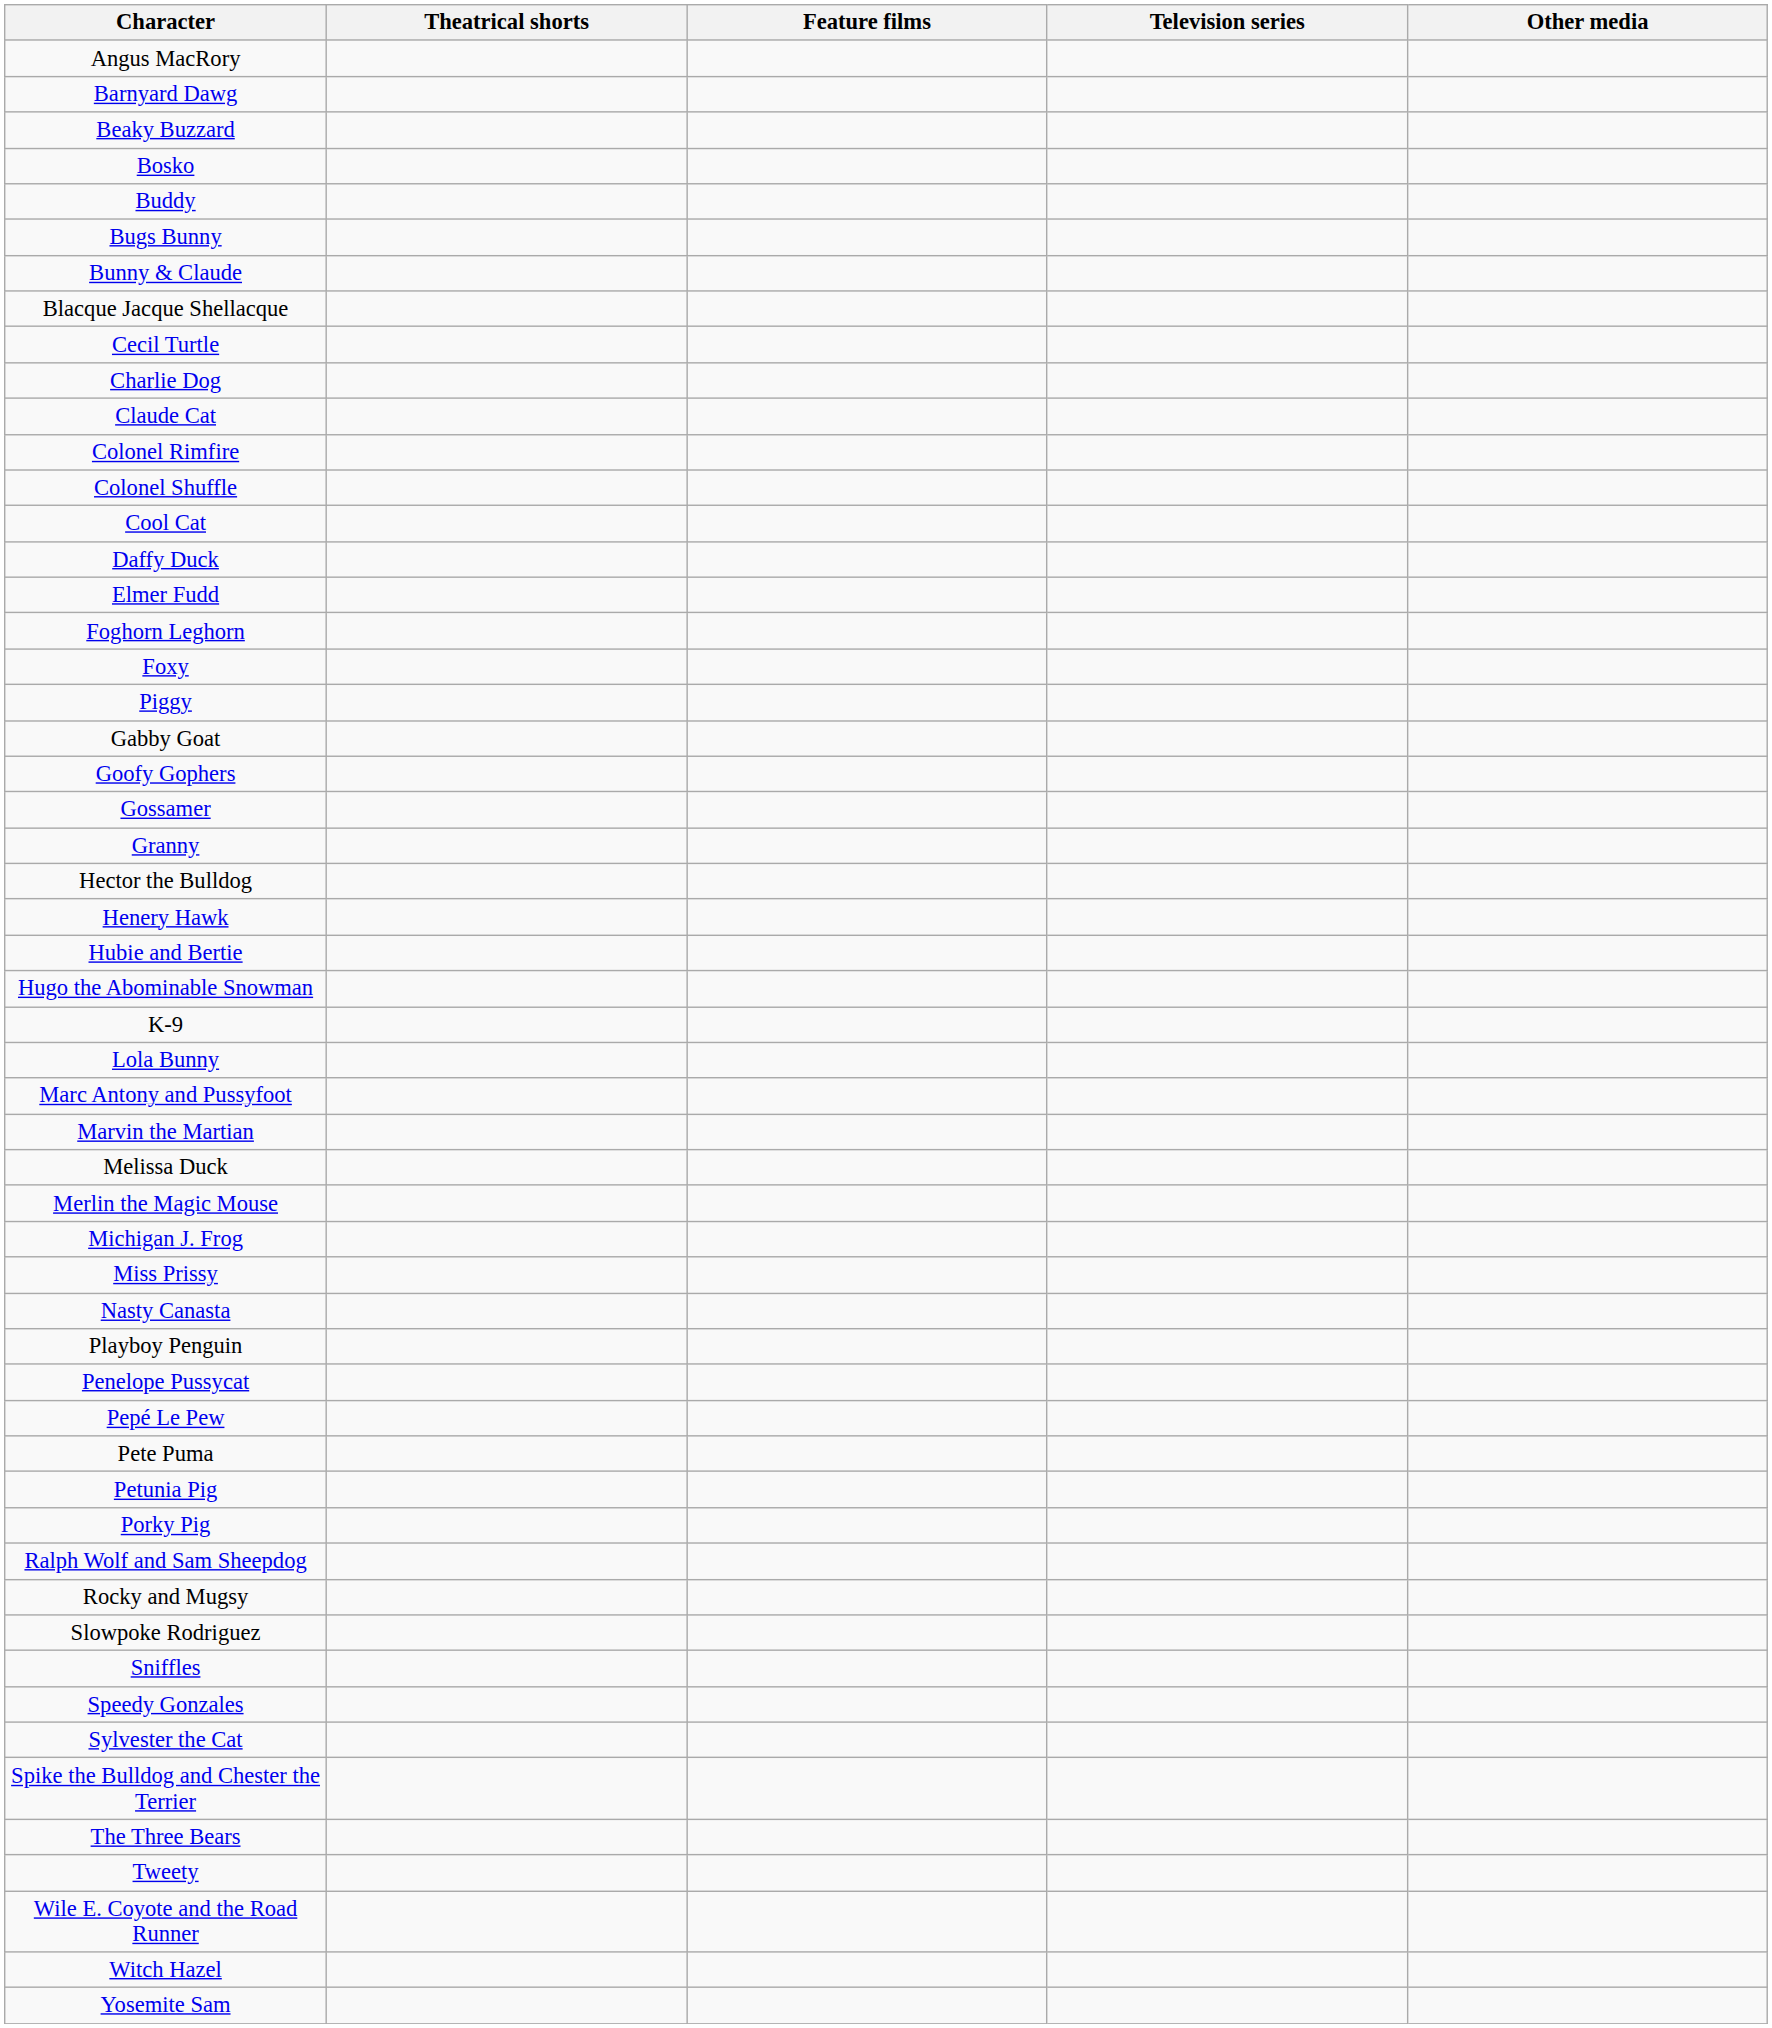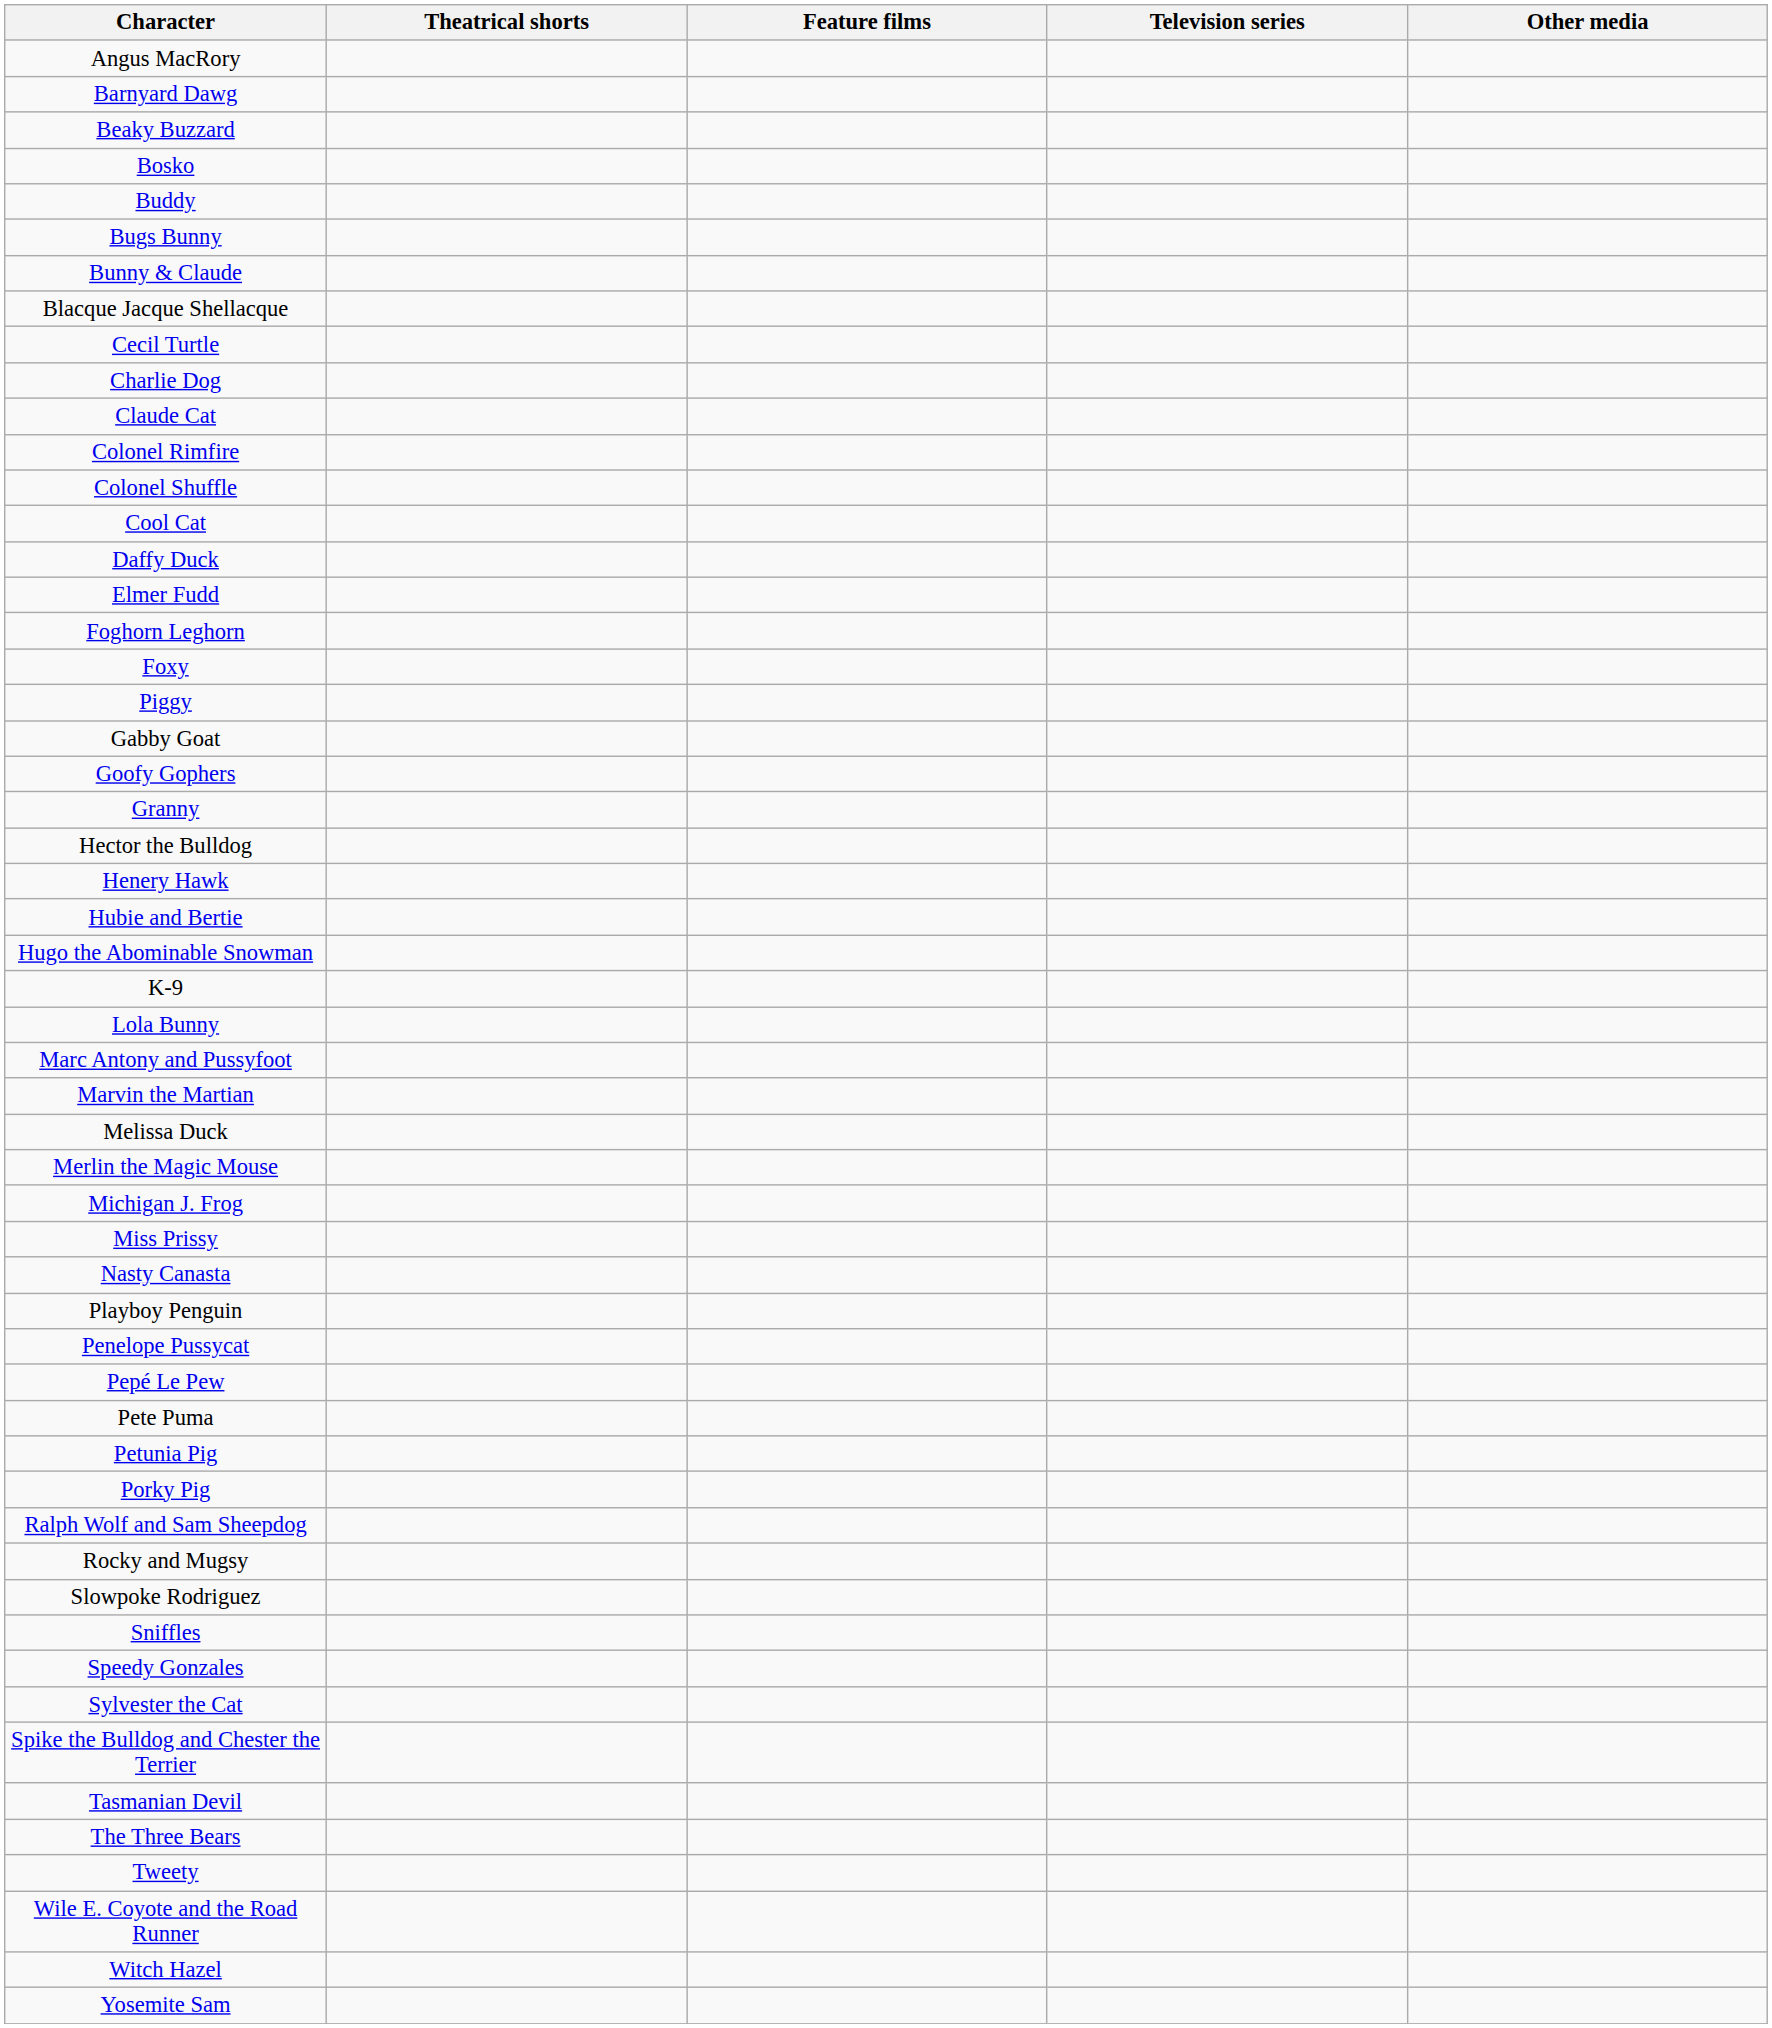 <table class="wikitable" style="text-align: center; width: 99%;">
 <tr>
 <th scope="col" style="width: 15%;">Character</th>
 <th scope="col" style="width: 16.8%;">Theatrical shorts</th>
 <th scope="col" style="width: 16.8%;">Feature films</th>
 <th scope="col" style="width: 16.8%;">Television series</th>
 <th scope="col" style="width: 16.8%;">Other media</th>
 </tr>
 <tr>
 <td>Angus MacRory</td>
 <td></td>
 <td></td>
 <td></td>
 <td></td>
 </tr>
 <tr>
 <td><a href='#'>Barnyard Dawg</a></td>
 <td></td>
 <td></td>
 <td></td>
 <td></td>
 </tr>
 <tr>
 <td><a href='#'>Beaky Buzzard</a></td>
 <td></td>
 <td></td>
 <td></td>
 <td></td>
 </tr>
 <tr>
 <td><a href='#'>Bosko</a></td>
 <td></td>
 <td></td>
 <td></td>
 <td></td>
 </tr>
 <tr>
 <td><a href='#'>Buddy</a></td>
 <td></td>
 <td></td>
 <td></td>
 <td></td>
 </tr>
 <tr>
 <td><a href='#'>Bugs Bunny</a></td>
 <td></td>
 <td></td>
 <td></td>
 <td></td>
 </tr>
 <tr>
 <td><a href='#'>Bunny & Claude</a></td>
 <td></td>
 <td></td>
 <td></td>
 <td></td>
 </tr>
 <tr>
 <td>Blacque Jacque Shellacque</td>
 <td></td>
 <td></td>
 <td></td>
 <td></td>
 </tr>
 <tr>
 <td><a href='#'>Cecil Turtle</a></td>
 <td></td>
 <td></td>
 <td></td>
 <td></td>
 </tr>
 <tr>
 <td><a href='#'>Charlie Dog</a></td>
 <td></td>
 <td></td>
 <td></td>
 <td></td>
 </tr>
 <tr>
 <td><a href='#'>Claude Cat</a></td>
 <td></td>
 <td></td>
 <td></td>
 <td></td>
 </tr>
 <tr>
 <td><a href='#'>Colonel Rimfire</a></td>
 <td></td>
 <td></td>
 <td></td>
 <td></td>
 </tr>
 <tr>
 <td><a href='#'>Colonel Shuffle</a></td>
 <td></td>
 <td></td>
 <td></td>
 <td></td>
 </tr>
 <tr>
 <td><a href='#'>Cool Cat</a></td>
 <td></td>
 <td></td>
 <td></td>
 <td></td>
 </tr>
 <tr>
 <td><a href='#'>Daffy Duck</a></td>
 <td></td>
 <td></td>
 <td></td>
 <td></td>
 </tr>
 <tr>
 <td><a href='#'>Elmer Fudd</a></td>
 <td></td>
 <td></td>
 <td></td>
 <td></td>
 </tr>
 <tr>
 <td><a href='#'>Foghorn Leghorn</a></td>
 <td></td>
 <td></td>
 <td></td>
 <td></td>
 </tr>
 <tr>
 <td><a href='#'>Foxy</a></td>
 <td></td>
 <td></td>
 <td></td>
 <td></td>
 </tr>
 <tr>
 <td><a href='#'>Piggy</a></td>
 <td></td>
 <td></td>
 <td></td>
 <td></td>
 </tr>
 <tr>
 <td>Gabby Goat</td>
 <td></td>
 <td></td>
 <td></td>
 <td></td>
 </tr>
 <tr>
 <td><a href='#'>Goofy Gophers</a></td>
-<td></td>
-<td></td>
-<td></td>
-<td></td>
-</tr>
-<tr>
-<td><a href='#'>Gossamer</a></td>
 <td></td>
 <td></td>
 <td></td>
 <td></td>
 </tr>
 <tr>
 <td><a href='#'>Granny</a></td>
 <td></td>
 <td></td>
 <td></td>
 <td></td>
 </tr>
 <tr>
 <td>Hector the Bulldog</td>
 <td></td>
 <td></td>
 <td></td>
 <td></td>
 </tr>
 <tr>
 <td><a href='#'>Henery Hawk</a></td>
 <td></td>
 <td></td>
 <td></td>
 <td></td>
 </tr>
 <tr>
 <td><a href='#'>Hubie and Bertie</a></td>
 <td></td>
 <td></td>
 <td></td>
 <td></td>
 </tr>
 <tr>
 <td><a href='#'>Hugo the Abominable Snowman</a></td>
 <td></td>
 <td></td>
 <td></td>
 <td></td>
 </tr>
 <tr>
 <td>K-9</td>
 <td></td>
 <td></td>
 <td></td>
 <td></td>
 </tr>
 <tr>
 <td><a href='#'>Lola Bunny</a></td>
 <td></td>
 <td></td>
 <td></td>
 <td></td>
 </tr>
 <tr>
 <td><a href='#'>Marc Antony and Pussyfoot</a></td>
 <td></td>
 <td></td>
 <td></td>
 <td></td>
 </tr>
 <tr>
 <td><a href='#'>Marvin the Martian</a></td>
 <td></td>
 <td></td>
 <td></td>
 <td></td>
 </tr>
 <tr>
 <td>Melissa Duck</td>
 <td></td>
 <td></td>
 <td></td>
 <td></td>
 </tr>
 <tr>
 <td><a href='#'>Merlin the Magic Mouse</a></td>
 <td></td>
 <td></td>
 <td></td>
 <td></td>
 </tr>
 <tr>
 <td><a href='#'>Michigan J. Frog</a></td>
 <td></td>
 <td></td>
 <td></td>
 <td></td>
 </tr>
 <tr>
 <td><a href='#'>Miss Prissy</a></td>
 <td></td>
 <td></td>
 <td></td>
 <td></td>
 </tr>
 <tr>
 <td><a href='#'>Nasty Canasta</a></td>
 <td></td>
 <td></td>
 <td></td>
 <td></td>
 </tr>
 <tr>
 <td>Playboy Penguin</td>
 <td></td>
 <td></td>
 <td></td>
 <td></td>
 </tr>
 <tr>
 <td><a href='#'>Penelope Pussycat</a></td>
 <td></td>
 <td></td>
 <td></td>
 <td></td>
 </tr>
 <tr>
 <td><a href='#'>Pepé Le Pew</a></td>
 <td></td>
 <td></td>
 <td></td>
 <td></td>
 </tr>
 <tr>
 <td>Pete Puma</td>
 <td></td>
 <td></td>
 <td></td>
 <td></td>
 </tr>
 <tr>
 <td><a href='#'>Petunia Pig</a></td>
 <td></td>
 <td></td>
 <td></td>
 <td></td>
 </tr>
 <tr>
 <td><a href='#'>Porky Pig</a></td>
 <td></td>
 <td></td>
 <td></td>
 <td></td>
 </tr>
 <tr>
 <td><a href='#'>Ralph Wolf and Sam Sheepdog</a></td>
 <td></td>
 <td></td>
 <td></td>
 <td></td>
 </tr>
 <tr>
 <td>Rocky and Mugsy</td>
 <td></td>
 <td></td>
 <td></td>
 <td></td>
 </tr>
 <tr>
 <td>Slowpoke Rodriguez</td>
 <td></td>
 <td></td>
 <td></td>
 <td></td>
 </tr>
 <tr>
 <td><a href='#'>Sniffles</a></td>
 <td></td>
 <td></td>
 <td></td>
 <td></td>
 </tr>
 <tr>
 <td><a href='#'>Speedy Gonzales</a></td>
 <td></td>
 <td></td>
 <td></td>
 <td></td>
 </tr>
 <tr>
 <td><a href='#'>Sylvester the Cat</a></td>
 <td></td>
 <td></td>
 <td></td>
 <td></td>
 </tr>
 <tr>
 <td><a href='#'>Spike the Bulldog and Chester the Terrier</a></td>
 <td></td>
 <td></td>
 <td></td>
 <td></td>
 </tr>
 <tr>
+<td><a href='#'>Tasmanian Devil</a></td>
+<td></td>
+<td></td>
+<td></td>
+<td></td>
+</tr>
+<tr>
 <td><a href='#'>The Three Bears</a></td>
 <td></td>
 <td></td>
 <td></td>
 <td></td>
 </tr>
 <tr>
 <td><a href='#'>Tweety</a></td>
 <td></td>
 <td></td>
 <td></td>
 <td></td>
 </tr>
 <tr>
 <td><a href='#'>Wile E. Coyote and the Road Runner</a></td>
 <td></td>
 <td></td>
 <td></td>
 <td></td>
 </tr>
 <tr>
 <td><a href='#'>Witch Hazel</a></td>
 <td></td>
 <td></td>
 <td></td>
 <td></td>
 </tr>
 <tr>
 <td><a href='#'>Yosemite Sam</a></td>
 <td></td>
 <td></td>
 <td></td>
 <td></td>
 </tr>
 </table>
